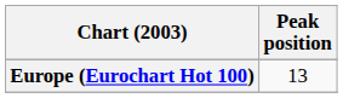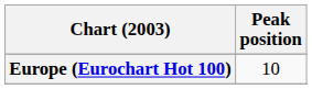 <table class="wikitable sortable plainrowheaders" style="text-align:center">
 <tr>
 <th>Chart (2003)</th>
 <th>Peak<br>position</th>
 </tr>
 <tr>
 </tr>
 <tr>
 <th scope="row">Europe (<a href='#'>Eurochart Hot 100</a>)</th>
-<td>13</td>
+<td>10</td>
 </tr>
 <tr>
 </tr>
 <tr>
 </tr>
 </table>
